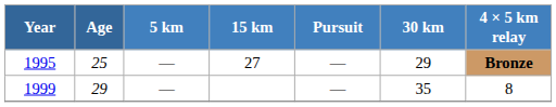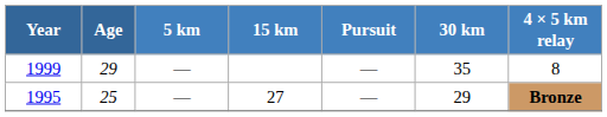 <table class="wikitable" style="font-size:95%; text-align:center; border:grey solid 1px; border-collapse:collapse; background:#ffffff;">
 <tr>
 <th style="background-color:#369; color:white; width:60px;"> Year </th>
 <th style="background-color:#369; color:white; width:40px;"> Age </th>
 <th style="background-color:#4180be; color:white; width:75px;"> 5 km </th>
 <th style="background-color:#4180be; color:white; width:75px;"> 15 km </th>
 <th style="background-color:#4180be; color:white; width:75px;"> Pursuit </th>
 <th style="background-color:#4180be; color:white; width:75px;"> 30 km </th>
 <th style="background-color:#4180be; color:white; width:75px;"> 4 × 5 km <br> relay </th>
 </tr>
 <tr>
+<td><a href='#'>1999</a></td>
+<td><em>29</em></td>
+<td>—</td>
+<td></td>
+<td>—</td>
+<td>35</td>
+<td>8</td>
+</tr>
+<tr>
 <td><a href='#'>1995</a></td>
 <td><em>25</em></td>
 <td>—</td>
 <td>27</td>
 <td>—</td>
 <td>29</td>
 <td bgcolor="cc9966"><strong>Bronze</strong></td>
 </tr>
 <tr>
-<td><a href='#'>1999</a></td>
-<td><em>29</em></td>
-<td>—</td>
-<td></td>
-<td>—</td>
-<td>35</td>
-<td>8</td>
-</tr>
-<tr>
 </tr>
 </table>
